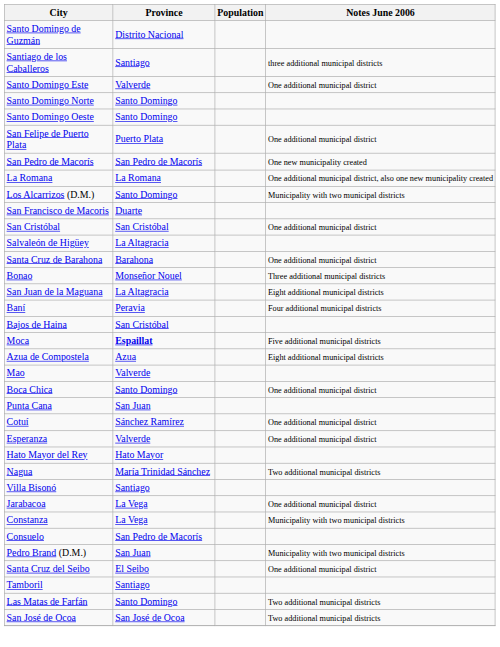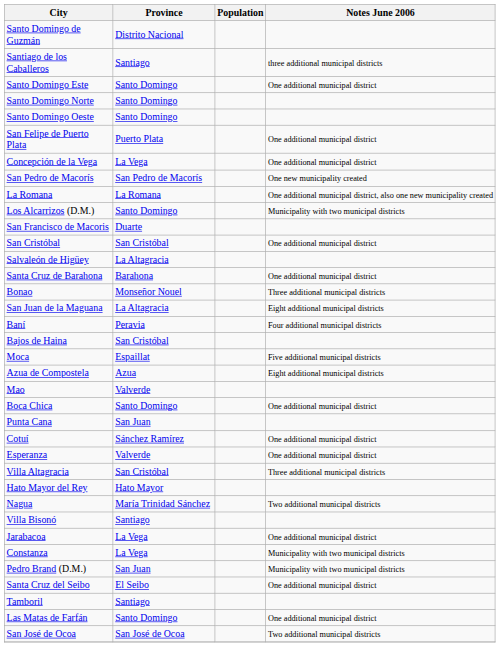 <table class="wikitable sortable" style="text-align:right; font-size:95%;">
 <tr>
 <th style="width:160px;">City</th>
 <th style="width:150px;">Province</th>
 <th>Population</th>
 <th>Notes June 2006</th>
 </tr>
 <tr>
 <td align="left"><a href='#'>Santo Domingo de Guzmán</a></td>
 <td align="left"><a href='#'>Distrito Nacional</a></td>
 <td></td>
 <td></td>
 </tr>
 <tr>
 <td align="left"><a href='#'>Santiago de los Caballeros</a></td>
 <td align="left"><a href='#'>Santiago</a></td>
 <td></td>
 <td align="left"><small>three additional municipal districts</small></td>
 </tr>
 <tr>
 <td align="left"><a href='#'>Santo Domingo Este</a></td>
-<td align="left"><a href='#'>Valverde</a></td>
+<td align="left"><a href='#'>Santo Domingo</a></td>
 <td></td>
 <td align="left"><small>One additional municipal district</small></td>
 </tr>
 <tr>
 <td align="left"><a href='#'>Santo Domingo Norte</a></td>
 <td align="left"><a href='#'>Santo Domingo</a></td>
 <td></td>
 <td></td>
 </tr>
 <tr>
 <td align="left"><a href='#'>Santo Domingo Oeste</a></td>
 <td align="left"><a href='#'>Santo Domingo</a></td>
 <td></td>
 <td></td>
 </tr>
 <tr>
 <td align="left"><a href='#'>San Felipe de Puerto Plata</a></td>
 <td align="left"><a href='#'>Puerto Plata</a></td>
+<td></td>
+<td align="left"><small>One additional municipal district</small></td>
+</tr>
+<tr>
+<td align="left"><a href='#'>Concepción de la Vega</a></td>
+<td align="left"><a href='#'>La Vega</a></td>
 <td></td>
 <td align="left"><small>One additional municipal district</small></td>
 </tr>
 <tr>
 <td align="left"><a href='#'>San Pedro de Macorís</a></td>
 <td align="left"><a href='#'>San Pedro de Macorís</a></td>
 <td></td>
 <td align="left"><small>One new municipality created</small></td>
 </tr>
 <tr>
 <td align="left"><a href='#'>La Romana</a></td>
 <td align="left"><a href='#'>La Romana</a></td>
 <td></td>
 <td align="left"><small>One additional municipal district, also one new municipality created</small></td>
 </tr>
 <tr>
 <td align="left"><a href='#'>Los Alcarrizos</a> (D.M.)</td>
 <td align="left"><a href='#'>Santo Domingo</a></td>
 <td></td>
 <td align="left"><small>Municipality with two municipal districts</small></td>
 </tr>
 <tr>
 <td align="left"><a href='#'>San Francisco de Macoris</a></td>
 <td align="left"><a href='#'>Duarte</a></td>
 <td></td>
 <td></td>
 </tr>
 <tr>
 <td align="left"><a href='#'>San Cristóbal</a></td>
 <td align="left"><a href='#'>San Cristóbal</a></td>
 <td></td>
 <td align="left"><small>One additional municipal district</small></td>
 </tr>
 <tr>
 <td align="left"><a href='#'>Salvaleón de Higüey</a></td>
 <td align="left"><a href='#'>La Altagracia</a></td>
 <td></td>
 <td></td>
 </tr>
 <tr>
 <td align="left"><a href='#'>Santa Cruz de Barahona</a></td>
 <td align="left"><a href='#'>Barahona</a></td>
 <td></td>
 <td align="left"><small>One additional municipal district</small></td>
 </tr>
 <tr>
 <td align="left"><a href='#'>Bonao</a></td>
 <td align="left"><a href='#'>Monseñor Nouel</a></td>
 <td></td>
 <td align="left"><small>Three additional municipal districts</small></td>
 </tr>
 <tr>
 <td align="left"><a href='#'>San Juan de la Maguana</a></td>
 <td align="left"><a href='#'>La Altagracia</a></td>
 <td></td>
 <td align="left"><small>Eight additional municipal districts</small></td>
 </tr>
 <tr>
 <td align="left"><a href='#'>Baní</a></td>
 <td align="left"><a href='#'>Peravia</a></td>
 <td></td>
 <td align="left"><small>Four additional municipal districts</small></td>
 </tr>
 <tr>
 <td align="left"><a href='#'>Bajos de Haina</a></td>
 <td align="left"><a href='#'>San Cristóbal</a></td>
 <td></td>
 <td></td>
 </tr>
 <tr>
 <td align="left"><a href='#'>Moca</a></td>
-<td align="left"><strong><a href='#'>Espaillat</a></strong></td>
+<td align="left"><a href='#'>Espaillat</a></td>
 <td></td>
 <td align="left"><small>Five additional municipal districts</small></td>
 </tr>
 <tr>
 <td align="left"><a href='#'>Azua de Compostela</a></td>
 <td align="left"><a href='#'>Azua</a></td>
 <td></td>
 <td align="left"><small>Eight additional municipal districts</small></td>
 </tr>
 <tr>
 <td align="left"><a href='#'>Mao</a></td>
 <td align="left"><a href='#'>Valverde</a></td>
 <td></td>
 <td></td>
 </tr>
 <tr>
 <td align="left"><a href='#'>Boca Chica</a></td>
 <td align="left"><a href='#'>Santo Domingo</a></td>
 <td></td>
 <td align="left"><small>One additional municipal district</small></td>
 </tr>
 <tr>
 <td align="left"><a href='#'>Punta Cana</a></td>
 <td align="left"><a href='#'>San Juan</a></td>
 <td></td>
 </tr>
 <tr>
 <td align="left"><a href='#'>Cotuí</a></td>
 <td align="left"><a href='#'>Sánchez Ramírez</a></td>
 <td></td>
 <td align="left"><small>One additional municipal district</small></td>
 </tr>
 <tr>
 <td align="left"><a href='#'>Esperanza</a></td>
 <td align="left"><a href='#'>Valverde</a></td>
 <td></td>
 <td align="left"><small>One additional municipal district</small></td>
 </tr>
 <tr>
+<td align="left"><a href='#'>Villa Altagracia</a></td>
+<td align="left"><a href='#'>San Cristóbal</a></td>
+<td></td>
+<td align="left"><small>Three additional municipal districts</small></td>
+</tr>
+<tr>
 <td align="left"><a href='#'>Hato Mayor del Rey</a></td>
 <td align="left"><a href='#'>Hato Mayor</a></td>
 <td></td>
 <td></td>
 </tr>
 <tr>
 <td align="left"><a href='#'>Nagua</a></td>
 <td align="left"><a href='#'>María Trinidad Sánchez</a></td>
 <td></td>
 <td align="left"><small>Two additional municipal districts</small></td>
 </tr>
 <tr>
 <td align="left"><a href='#'>Villa Bisonó</a></td>
 <td align="left"><a href='#'>Santiago</a></td>
 <td></td>
 <td></td>
 </tr>
 <tr>
 <td align="left"><a href='#'>Jarabacoa</a></td>
 <td align="left"><a href='#'>La Vega</a></td>
 <td></td>
 <td align="left"><small>One additional municipal district</small></td>
 </tr>
 <tr>
 <td align="left"><a href='#'>Constanza</a></td>
 <td align="left"><a href='#'>La Vega</a></td>
 <td></td>
 <td align="left"><small>Municipality with two municipal districts</small></td>
 </tr>
 <tr>
-<td align="left"><a href='#'>Consuelo</a></td>
-<td align="left"><a href='#'>San Pedro de Macorís</a></td>
-<td></td>
-<td></td>
-</tr>
-<tr>
 <td align="left"><a href='#'>Pedro Brand</a> (D.M.)</td>
 <td align="left"><a href='#'>San Juan</a></td>
 <td></td>
 <td align="left"><small>Municipality with two municipal districts</small></td>
 </tr>
 <tr>
 <td align="left"><a href='#'>Santa Cruz del Seibo</a></td>
 <td align="left"><a href='#'>El Seibo</a></td>
 <td></td>
 <td align="left"><small>One additional municipal district</small></td>
 </tr>
 <tr>
 <td align="left"><a href='#'>Tamboril</a></td>
 <td align="left"><a href='#'>Santiago</a></td>
 <td></td>
 <td></td>
 </tr>
 <tr>
 <td align="left"><a href='#'>Las Matas de Farfán</a></td>
 <td align="left"><a href='#'>Santo Domingo</a></td>
 <td></td>
-<td align="left"><small>Two additional municipal districts</small></td>
+<td align="left"><small>One additional municipal district</small></td>
 </tr>
 <tr>
 <td align="left"><a href='#'>San José de Ocoa</a></td>
 <td align="left"><a href='#'>San José de Ocoa</a></td>
 <td></td>
 <td align="left"><small>Two additional municipal districts</small></td>
 </tr>
 <tr>
 </tr>
 </table>
